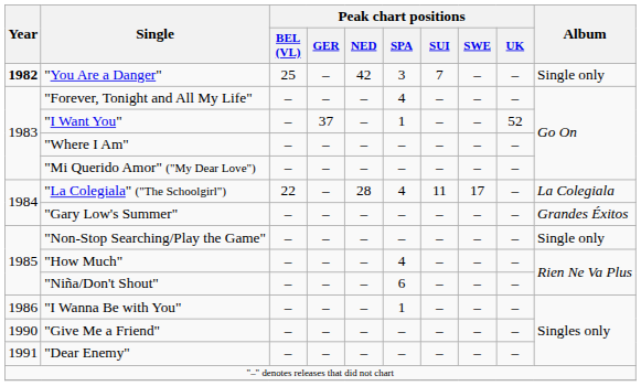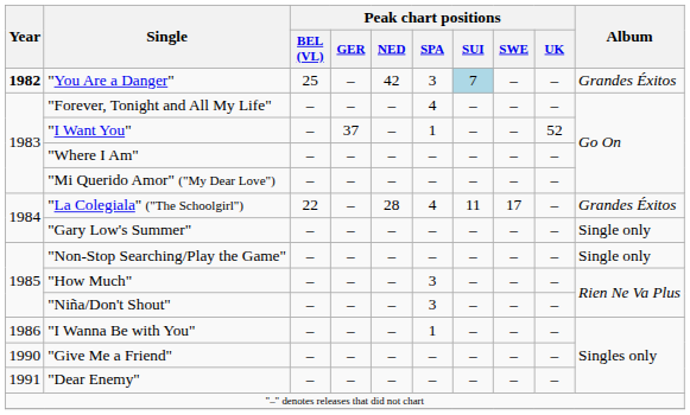 <table class="wikitable" style="text-align:center;">
 <tr>
 <th rowspan="2">Year</th>
 <th rowspan="2">Single</th>
 <th colspan="7">Peak chart positions</th>
 <th rowspan="2">Album</th>
 </tr>
 <tr style="font-size:smaller;">
 <th width="35"><a href='#'>BEL<br>(VL)</a><br></th>
 <th width="35"><a href='#'>GER</a><br></th>
 <th width="35"><a href='#'>NED</a><br></th>
 <th width="35"><a href='#'>SPA</a><br></th>
 <th width="35"><a href='#'>SUI</a><br></th>
 <th width="35"><a href='#'>SWE</a><br></th>
 <th width="35"><a href='#'>UK</a><br></th>
 </tr>
 <tr>
 <td><strong>1982</strong></td>
 <td align="left">"<a href='#'>You Are a Danger</a>"</td>
 <td>25</td>
 <td>–</td>
 <td>42</td>
 <td>3</td>
-<td>7</td>
+<td style="background: lightblue;">7</td>
 <td>–</td>
 <td>–</td>
-<td align="left">Single only</td>
+<td align="left"><em>Grandes Éxitos</em></td>
 </tr>
 <tr>
 <td rowspan="4">1983</td>
 <td align="left">"Forever, Tonight and All My Life"</td>
 <td>–</td>
 <td>–</td>
 <td>–</td>
 <td>4</td>
 <td>–</td>
 <td>–</td>
 <td>–</td>
 <td align="left" rowspan="4"><em>Go On</em></td>
 </tr>
 <tr>
 <td align="left">"<a href='#'>I Want You</a>"</td>
 <td>–</td>
 <td>37</td>
 <td>–</td>
 <td>1</td>
 <td>–</td>
 <td>–</td>
 <td>52</td>
 </tr>
 <tr>
 <td align="left">"Where I Am"</td>
 <td>–</td>
 <td>–</td>
 <td>–</td>
 <td>–</td>
 <td>–</td>
 <td>–</td>
 <td>–</td>
 </tr>
 <tr>
 <td align="left">"Mi Querido Amor" <small>("My Dear Love")</small></td>
 <td>–</td>
 <td>–</td>
 <td>–</td>
 <td>–</td>
 <td>–</td>
 <td>–</td>
 <td>–</td>
 </tr>
 <tr>
 <td rowspan="2">1984</td>
 <td align="left">"<a href='#'>La Colegiala</a>" <small>("The Schoolgirl")</small></td>
 <td>22</td>
 <td>–</td>
 <td>28</td>
 <td>4</td>
 <td>11</td>
 <td>17</td>
 <td>–</td>
-<td align="left"><em>La Colegiala</em></td>
+<td align="left"><em>Grandes Éxitos</em></td>
 </tr>
 <tr>
 <td align="left">"Gary Low's Summer"</td>
 <td>–</td>
 <td>–</td>
 <td>–</td>
 <td>–</td>
 <td>–</td>
 <td>–</td>
 <td>–</td>
-<td align="left"><em>Grandes Éxitos</em></td>
+<td align="left">Single only</td>
 </tr>
 <tr>
 <td rowspan="3">1985</td>
 <td align="left">"Non-Stop Searching/Play the Game"</td>
 <td>–</td>
 <td>–</td>
 <td>–</td>
 <td>–</td>
 <td>–</td>
 <td>–</td>
 <td>–</td>
 <td align="left">Single only</td>
 </tr>
 <tr>
 <td align="left">"How Much"</td>
 <td>–</td>
 <td>–</td>
 <td>–</td>
-<td>4</td>
+<td>3</td>
 <td>–</td>
 <td>–</td>
 <td>–</td>
 <td align="left" rowspan="2"><em>Rien Ne Va Plus</em></td>
 </tr>
 <tr>
 <td align="left">"Niña/Don't Shout"</td>
 <td>–</td>
 <td>–</td>
 <td>–</td>
-<td>6</td>
+<td>3</td>
 <td>–</td>
 <td>–</td>
 <td>–</td>
 </tr>
 <tr>
 <td>1986</td>
 <td align="left">"I Wanna Be with You"</td>
 <td>–</td>
 <td>–</td>
 <td>–</td>
 <td>1</td>
 <td>–</td>
 <td>–</td>
 <td>–</td>
 <td align="left" rowspan="3">Singles only</td>
 </tr>
 <tr>
 <td>1990</td>
 <td align="left">"Give Me a Friend"</td>
 <td>–</td>
 <td>–</td>
 <td>–</td>
 <td>–</td>
 <td>–</td>
 <td>–</td>
 <td>–</td>
 </tr>
 <tr>
 <td>1991</td>
 <td align="left">"Dear Enemy"</td>
 <td>–</td>
 <td>–</td>
 <td>–</td>
 <td>–</td>
 <td>–</td>
 <td>–</td>
 <td>–</td>
 </tr>
 <tr>
 <td colspan="15" style="font-size:8pt">"–" denotes releases that did not chart</td>
 </tr>
 <tr>
 </tr>
 </table>
